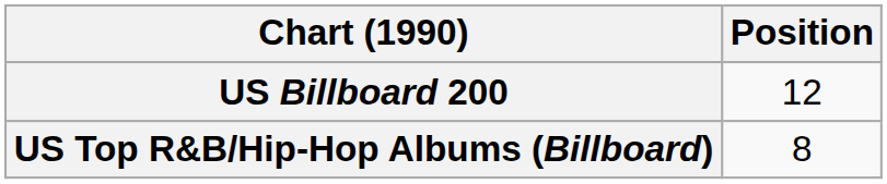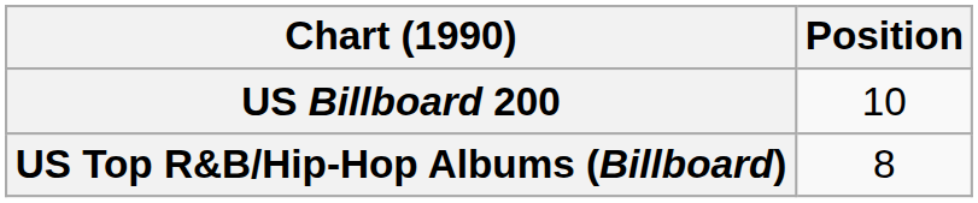 <table class="wikitable sortable plainrowheaders" style="text-align:center">
 <tr>
 <th scope="col">Chart (1990)</th>
 <th scope="col">Position</th>
 </tr>
 <tr>
 <th scope="row">US <em>Billboard</em> 200</th>
-<td>12</td>
+<td>10</td>
 </tr>
 <tr>
 <th scope="row">US Top R&B/Hip-Hop Albums (<em>Billboard</em>)</th>
 <td>8</td>
 </tr>
 </table>
